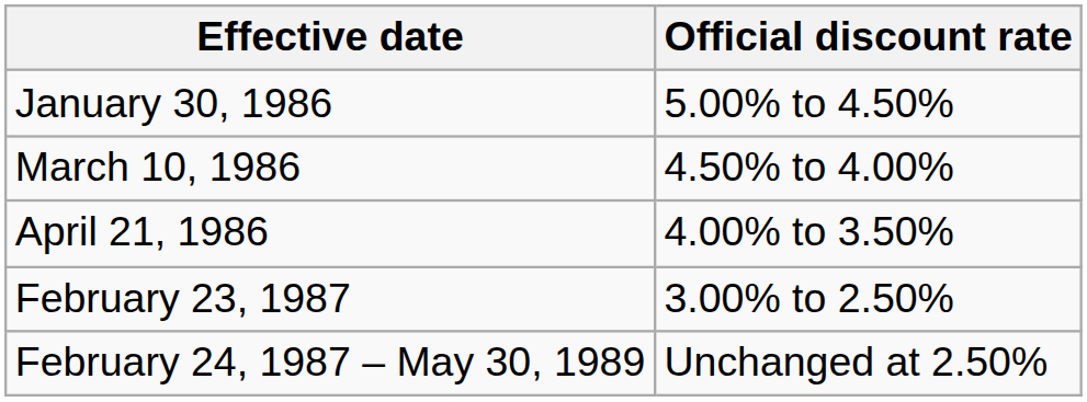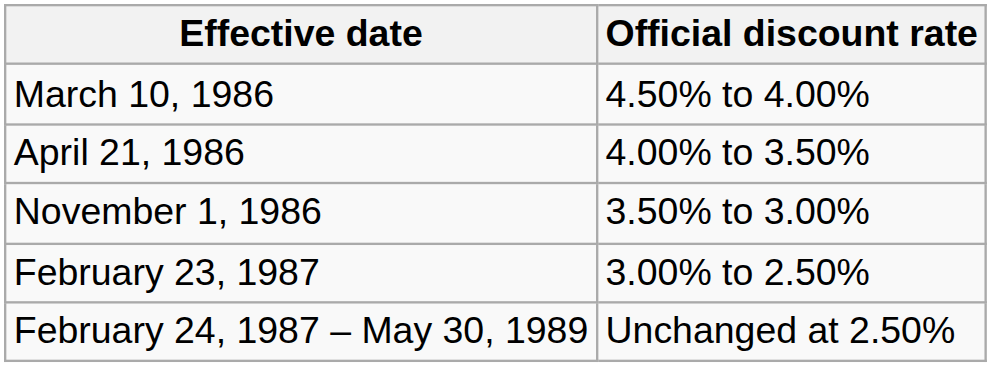 <table class="wikitable">
 <tr>
 <th><strong>Effective date</strong></th>
 <th>Official discount rate</th>
-</tr>
-<tr>
-<td>January 30, 1986</td>
-<td>5.00%  to 4.50%</td>
 </tr>
 <tr>
 <td>March 10, 1986</td>
 <td>4.50%  to 4.00%</td>
 </tr>
 <tr>
 <td>April 21, 1986</td>
 <td>4.00%  to 3.50%</td>
 </tr>
 <tr>
+<td>November 1, 1986</td>
+<td>3.50%  to 3.00%</td>
+</tr>
+<tr>
 <td>February 23, 1987</td>
 <td>3.00%  to 2.50%</td>
 </tr>
 <tr>
 <td>February 24, 1987 – May 30, 1989</td>
 <td>Unchanged at 2.50%</td>
 </tr>
 </table>
